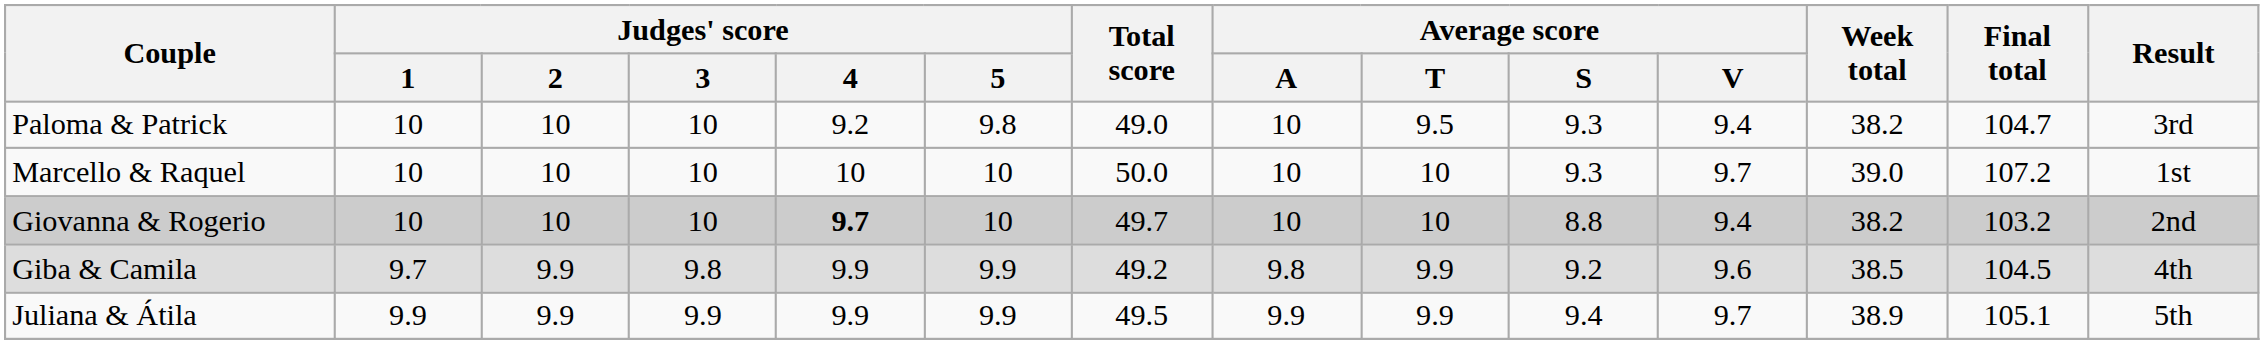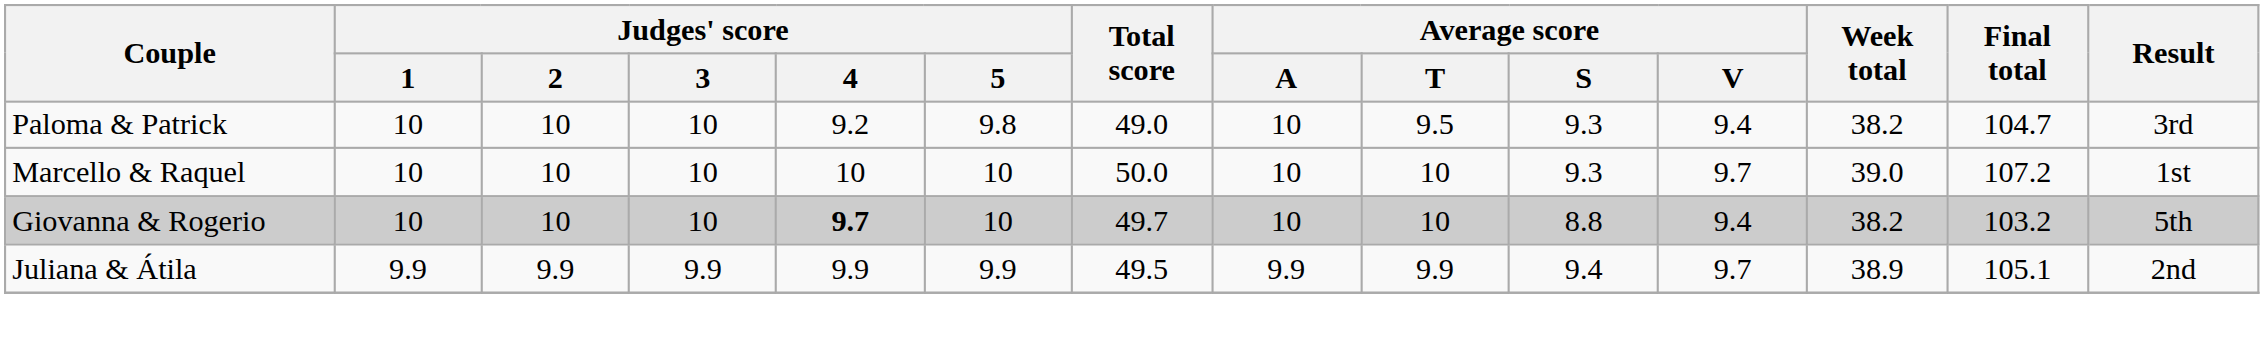 <table class="wikitable" style="font-size:90%; line-height:16px; text-align:center" width="85%">
 <tr>
 <th rowspan=2 width=150>Couple</th>
 <th colspan=5 width=185>Judges' score</th>
 <th rowspan=2 width=060>Total score</th>
 <th colspan=4 width=148>Average score</th>
 <th rowspan=2 width=060>Week total</th>
 <th rowspan=2 width=060>Final total</th>
 <th rowspan=2 width=075>Result</th>
 </tr>
 <tr>
 <th>1</th>
 <th>2</th>
 <th>3</th>
 <th>4</th>
 <th>5</th>
 <th>A</th>
 <th>T</th>
 <th>S</th>
 <th>V</th>
 </tr>
 <tr>
 <td align="left">Paloma & Patrick</td>
 <td>10</td>
 <td>10</td>
 <td>10</td>
 <td>9.2</td>
 <td>9.8</td>
 <td>49.0</td>
 <td>10</td>
 <td>9.5</td>
 <td>9.3</td>
 <td>9.4</td>
 <td>38.2</td>
 <td>104.7</td>
 <td>3rd</td>
 </tr>
 <tr>
 <td align="left">Marcello & Raquel</td>
 <td>10</td>
 <td>10</td>
 <td>10</td>
 <td>10</td>
 <td>10</td>
 <td>50.0</td>
 <td>10</td>
 <td>10</td>
 <td>9.3</td>
 <td>9.7</td>
 <td>39.0</td>
 <td>107.2</td>
 <td>1st</td>
 </tr>
 <tr bgcolor="CCCCCC">
 <td align="left">Giovanna & Rogerio</td>
 <td>10</td>
 <td>10</td>
 <td>10</td>
 <td><strong>9.7</strong></td>
 <td>10</td>
 <td>49.7</td>
 <td>10</td>
 <td>10</td>
 <td>8.8</td>
 <td>9.4</td>
 <td>38.2</td>
 <td>103.2</td>
-<td>2nd</td>
-</tr>
-<tr bgcolor="DDDDDD">
-<td align="left">Giba & Camila</td>
-<td>9.7</td>
-<td>9.9</td>
-<td>9.8</td>
-<td>9.9</td>
-<td>9.9</td>
-<td>49.2</td>
-<td>9.8</td>
-<td>9.9</td>
-<td>9.2</td>
-<td>9.6</td>
-<td>38.5</td>
-<td>104.5</td>
-<td>4th</td>
+<td>5th</td>
 </tr>
 <tr>
 <td align="left">Juliana & Átila</td>
 <td>9.9</td>
 <td>9.9</td>
 <td>9.9</td>
 <td>9.9</td>
 <td>9.9</td>
 <td>49.5</td>
 <td>9.9</td>
 <td>9.9</td>
 <td>9.4</td>
 <td>9.7</td>
 <td>38.9</td>
 <td>105.1</td>
-<td>5th</td>
+<td>2nd</td>
 </tr>
 <tr>
 </tr>
 </table>
